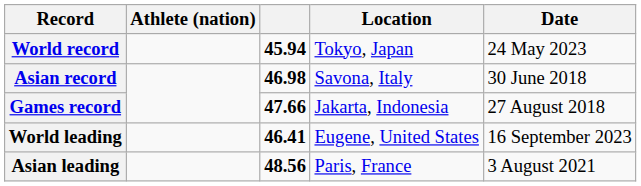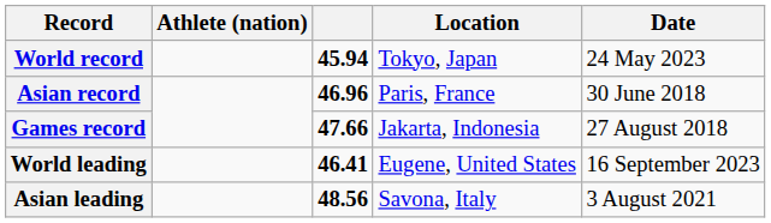 <table class="wikitable">
 <tr>
 <th scope="col">Record</th>
 <th scope="col">Athlete (nation)</th>
 <th scope="col"></th>
 <th scope="col">Location</th>
 <th scope="col">Date</th>
 </tr>
 <tr>
 <th scope="row"><a href='#'>World record</a></th>
 <td></td>
 <td align="center"><strong>45.94</strong></td>
 <td><a href='#'>Tokyo</a>, <a href='#'>Japan</a></td>
 <td>24 May 2023</td>
 </tr>
 <tr>
 <th scope="row"><a href='#'>Asian record</a></th>
 <td rowspan="2"></td>
-<td align="center"><strong>46.98</strong></td>
-<td><a href='#'>Savona</a>, <a href='#'>Italy</a></td>
+<td align="center"><strong>46.96</strong></td>
+<td><a href='#'>Paris</a>, <a href='#'>France</a></td>
 <td>30 June 2018</td>
 </tr>
 <tr>
 <th><a href='#'>Games record</a></th>
 <td align="center"><strong>47.66</strong></td>
 <td><a href='#'>Jakarta</a>, <a href='#'>Indonesia</a></td>
 <td>27 August 2018</td>
 </tr>
 <tr>
 <th scope="row">World leading</th>
 <td></td>
 <td align="center"><strong>46.41</strong></td>
 <td><a href='#'>Eugene</a>, <a href='#'>United States</a></td>
 <td>16 September 2023</td>
 </tr>
 <tr>
 <th scope="row">Asian leading</th>
 <td></td>
 <td align="center"><strong>48.56</strong></td>
-<td><a href='#'>Paris</a>, <a href='#'>France</a></td>
+<td><a href='#'>Savona</a>, <a href='#'>Italy</a></td>
 <td>3 August 2021</td>
 </tr>
 </table>
